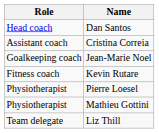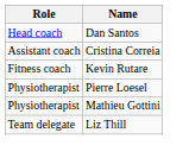 <table class="wikitable">
 <tr>
 <th>Role</th>
 <th>Name</th>
 </tr>
 <tr>
 <td><a href='#'>Head coach</a></td>
 <td> Dan Santos</td>
 </tr>
 <tr>
 <td>Assistant coach</td>
 <td> Cristina Correia</td>
-</tr>
-<tr>
-<td>Goalkeeping coach</td>
-<td> Jean-Marie Noel</td>
 </tr>
 <tr>
 <td>Fitness coach</td>
 <td> Kevin Rutare</td>
 </tr>
 <tr>
 <td>Physiotherapist</td>
 <td> Pierre Loesel</td>
 </tr>
 <tr>
 <td>Physiotherapist</td>
 <td> Mathieu Gottini</td>
 </tr>
 <tr>
 <td>Team delegate</td>
 <td> Liz Thill</td>
 </tr>
 </table>
